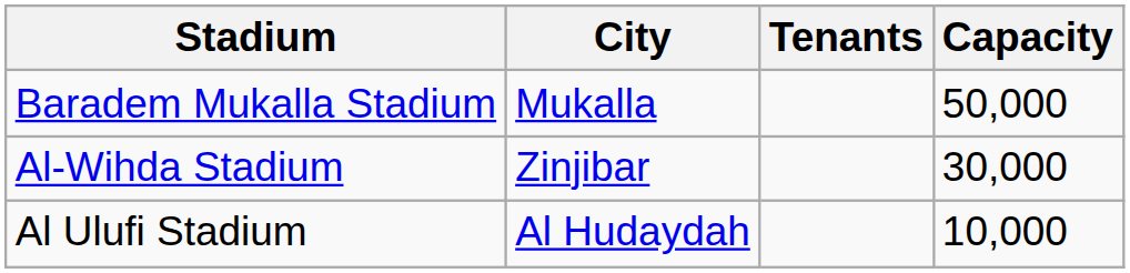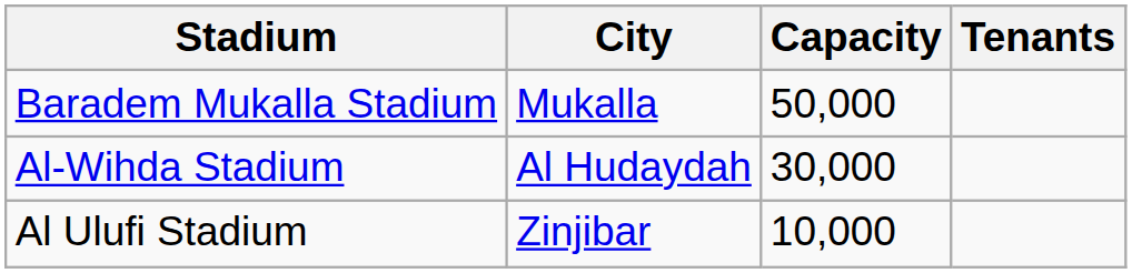 <table class="wikitable sortable">
 <tr>
 <th>Stadium</th>
 <th>City</th>
+<th>Capacity</th>
 <th>Tenants</th>
-<th>Capacity</th>
 </tr>
 <tr>
 <td><a href='#'>Baradem Mukalla Stadium</a></td>
 <td><a href='#'>Mukalla</a></td>
+<td>50,000</td>
 <td></td>
-<td>50,000</td>
 </tr>
 <tr>
 <td><a href='#'>Al-Wihda Stadium</a></td>
-<td><a href='#'>Zinjibar</a></td>
+<td><a href='#'>Al Hudaydah</a></td>
+<td>30,000</td>
 <td></td>
-<td>30,000</td>
 </tr>
 <tr>
 <td>Al Ulufi Stadium</td>
-<td><a href='#'>Al Hudaydah</a></td>
+<td><a href='#'>Zinjibar</a></td>
+<td>10,000</td>
 <td></td>
-<td>10,000</td>
 </tr>
 </table>
